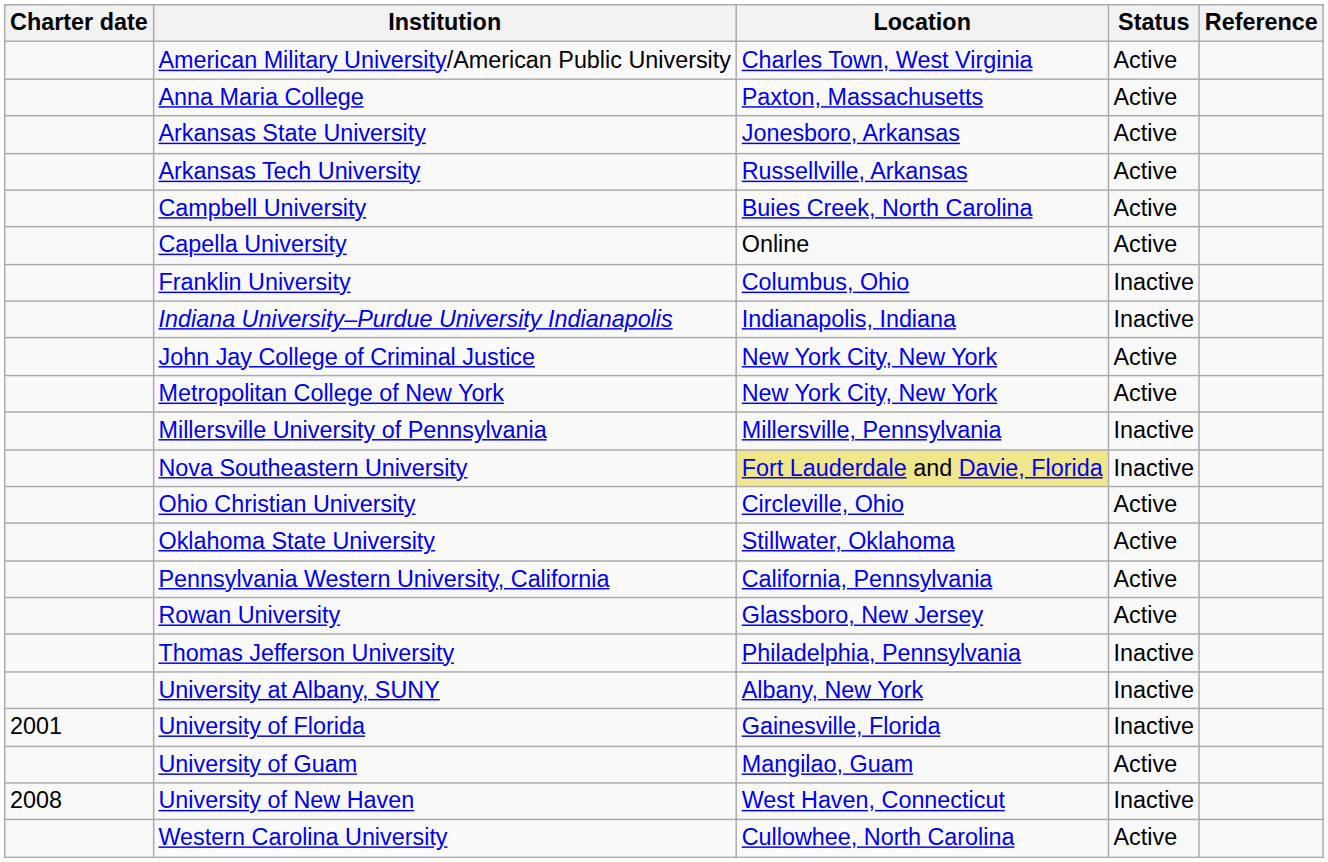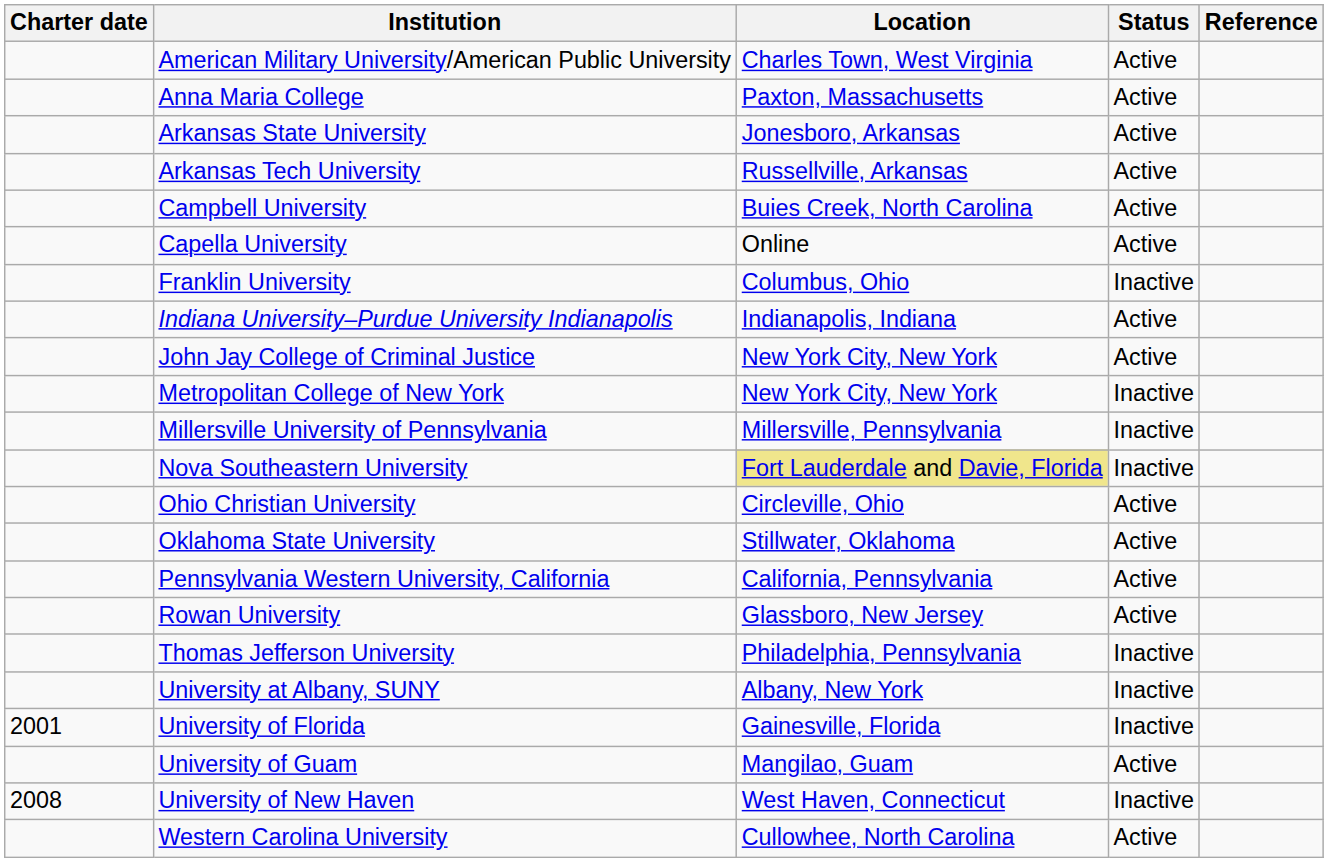 <table class="wikitable sortable">
 <tr>
 <th>Charter date</th>
 <th>Institution</th>
 <th>Location</th>
 <th>Status</th>
 <th>Reference</th>
 </tr>
 <tr>
 <td></td>
 <td><a href='#'>American Military University</a>/American Public University</td>
 <td><a href='#'>Charles Town, West Virginia</a></td>
 <td>Active</td>
 <td></td>
 </tr>
 <tr>
 <td></td>
 <td><a href='#'>Anna Maria College</a></td>
 <td><a href='#'>Paxton, Massachusetts</a></td>
 <td>Active</td>
 <td></td>
 </tr>
 <tr>
 <td></td>
 <td><a href='#'>Arkansas State University</a></td>
 <td><a href='#'>Jonesboro, Arkansas</a></td>
 <td>Active</td>
 <td></td>
 </tr>
 <tr>
 <td></td>
 <td><a href='#'>Arkansas Tech University</a></td>
 <td><a href='#'>Russellville, Arkansas</a></td>
 <td>Active</td>
 <td></td>
 </tr>
 <tr>
 <td></td>
 <td><a href='#'>Campbell University</a></td>
 <td><a href='#'>Buies Creek, North Carolina</a></td>
 <td>Active</td>
 <td></td>
 </tr>
 <tr>
 <td></td>
 <td><a href='#'>Capella University</a></td>
 <td>Online</td>
 <td>Active</td>
 <td></td>
 </tr>
 <tr>
 <td></td>
 <td><a href='#'>Franklin University</a></td>
 <td><a href='#'>Columbus, Ohio</a></td>
 <td>Inactive</td>
 <td></td>
 </tr>
 <tr>
 <td></td>
 <td><em><a href='#'>Indiana University–Purdue University Indianapolis</a></em></td>
 <td><a href='#'>Indianapolis, Indiana</a></td>
-<td>Inactive</td>
+<td>Active</td>
 <td></td>
 </tr>
 <tr>
 <td></td>
 <td><a href='#'>John Jay College of Criminal Justice</a></td>
 <td><a href='#'>New York City, New York</a></td>
 <td>Active</td>
 <td></td>
 </tr>
 <tr>
 <td></td>
 <td><a href='#'>Metropolitan College of New York</a></td>
 <td><a href='#'>New York City, New York</a></td>
-<td>Active</td>
+<td>Inactive</td>
 <td></td>
 </tr>
 <tr>
 <td></td>
 <td><a href='#'>Millersville University of Pennsylvania</a></td>
 <td><a href='#'>Millersville, Pennsylvania</a></td>
 <td>Inactive</td>
 <td></td>
 </tr>
 <tr>
 <td></td>
 <td><a href='#'>Nova Southeastern University</a></td>
 <td style="background: khaki;"><a href='#'>Fort Lauderdale</a> and <a href='#'>Davie, Florida</a></td>
 <td>Inactive</td>
 <td></td>
 </tr>
 <tr>
 <td></td>
 <td><a href='#'>Ohio Christian University</a></td>
 <td><a href='#'>Circleville, Ohio</a></td>
 <td>Active</td>
 <td></td>
 </tr>
 <tr>
 <td></td>
 <td><a href='#'>Oklahoma State University</a></td>
 <td><a href='#'>Stillwater, Oklahoma</a></td>
 <td>Active</td>
 <td></td>
 </tr>
 <tr>
 <td></td>
 <td><a href='#'>Pennsylvania Western University, California</a></td>
 <td><a href='#'>California, Pennsylvania</a></td>
 <td>Active</td>
 <td></td>
 </tr>
 <tr>
 <td></td>
 <td><a href='#'>Rowan University</a></td>
 <td><a href='#'>Glassboro, New Jersey</a></td>
 <td>Active</td>
 <td></td>
 </tr>
 <tr>
 <td></td>
 <td><a href='#'>Thomas Jefferson University</a></td>
 <td><a href='#'>Philadelphia, Pennsylvania</a></td>
 <td>Inactive</td>
 <td></td>
 </tr>
 <tr>
 <td></td>
 <td><a href='#'>University at Albany, SUNY</a></td>
 <td><a href='#'>Albany, New York</a></td>
 <td>Inactive</td>
 <td></td>
 </tr>
 <tr>
 <td>2001</td>
 <td><a href='#'>University of Florida</a></td>
 <td><a href='#'>Gainesville, Florida</a></td>
 <td>Inactive</td>
 <td></td>
 </tr>
 <tr>
 <td></td>
 <td><a href='#'>University of Guam</a></td>
 <td><a href='#'>Mangilao, Guam</a></td>
 <td>Active</td>
 <td></td>
 </tr>
 <tr>
 <td>2008</td>
 <td><a href='#'>University of New Haven</a></td>
 <td><a href='#'>West Haven, Connecticut</a></td>
 <td>Inactive</td>
 <td></td>
 </tr>
 <tr>
 <td></td>
 <td><a href='#'>Western Carolina University</a></td>
 <td><a href='#'>Cullowhee, North Carolina</a></td>
 <td>Active</td>
 <td></td>
 </tr>
 </table>
